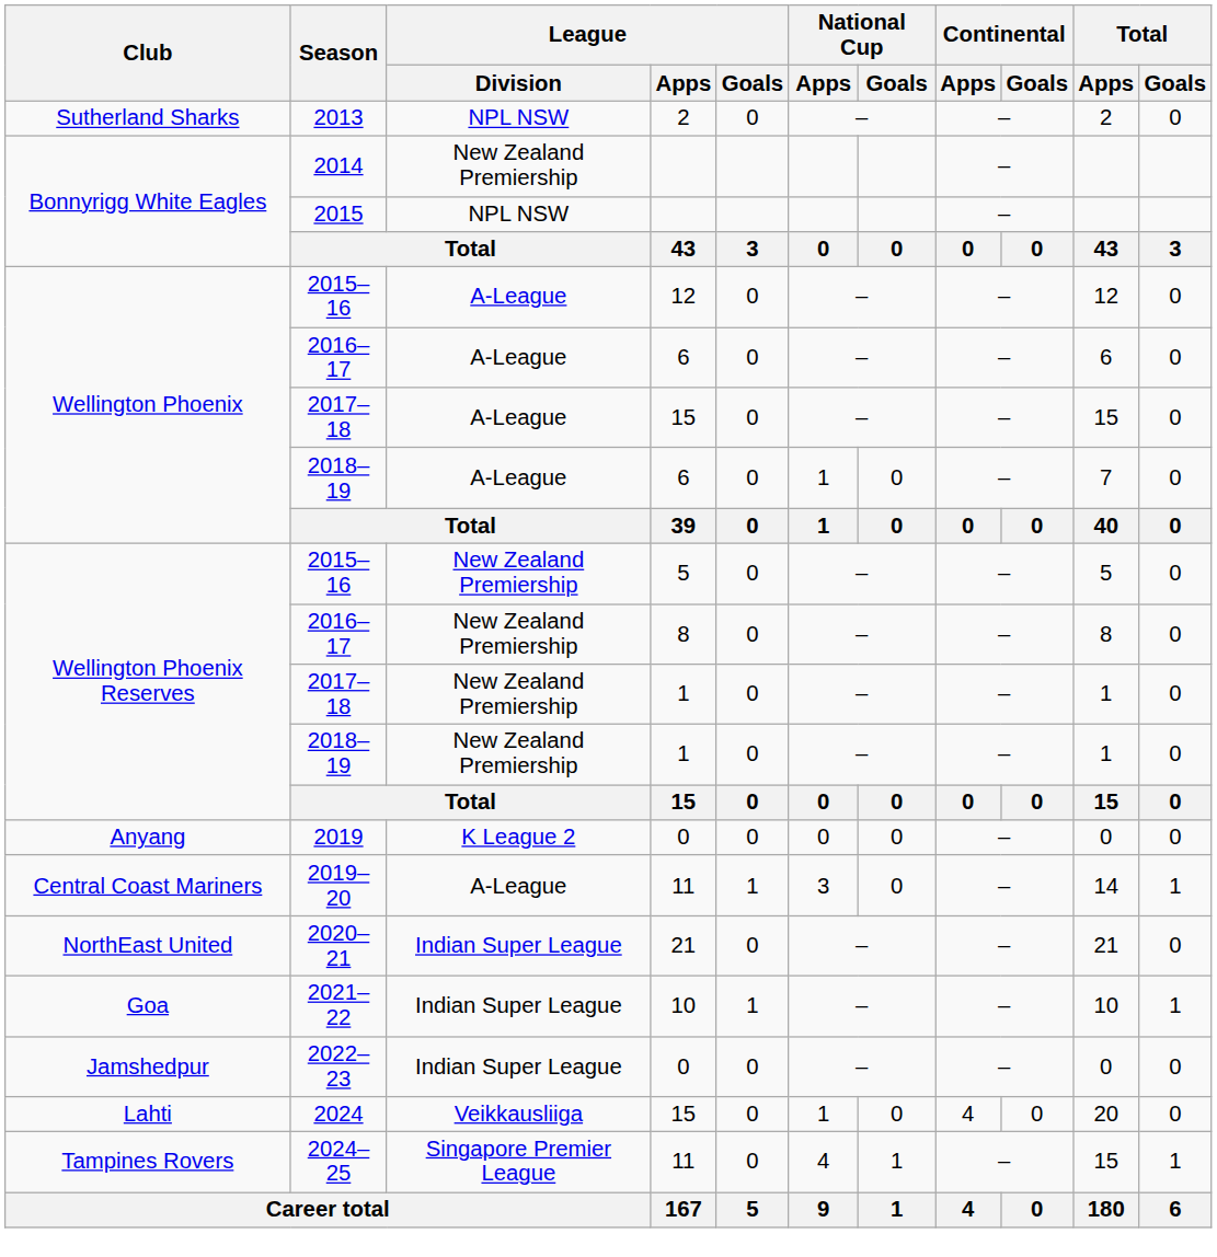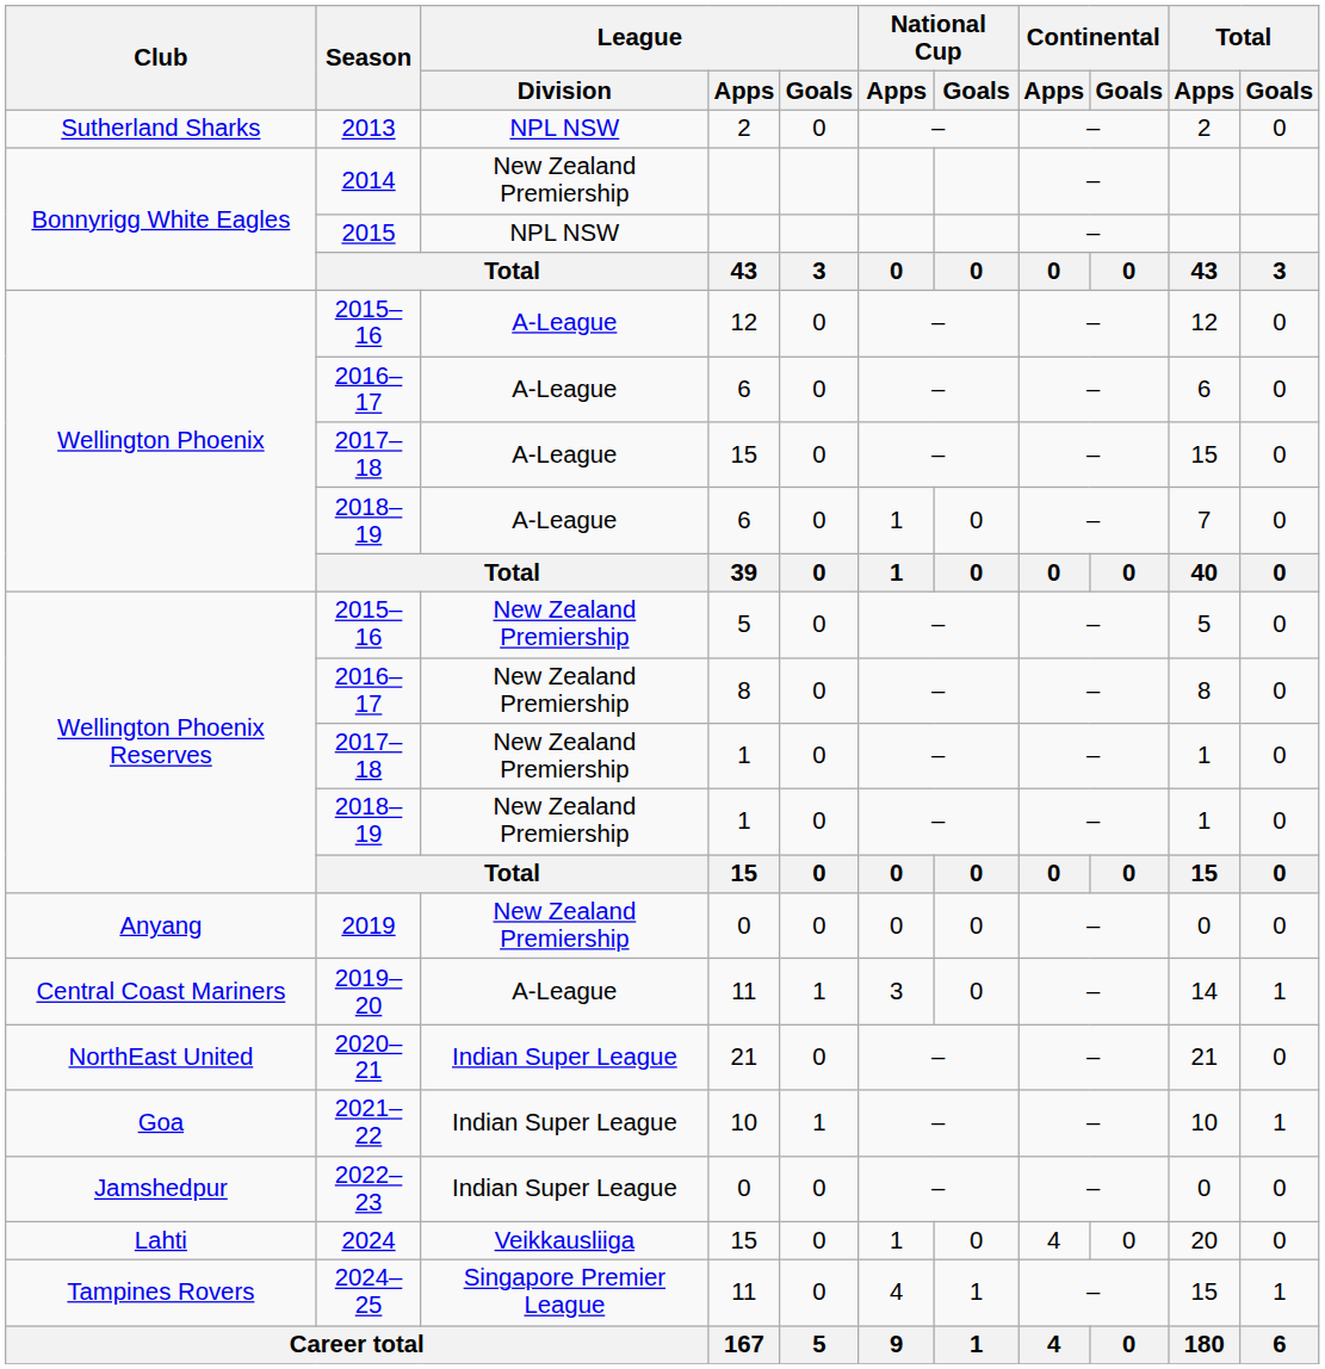 <table class="wikitable" style="text-align:center">
 <tr>
 <th rowspan="2">Club</th>
 <th rowspan="2">Season</th>
 <th colspan="3">League</th>
 <th colspan="2">National Cup</th>
 <th colspan="2">Continental</th>
 <th colspan="2">Total</th>
 </tr>
 <tr>
 <th>Division</th>
 <th>Apps</th>
 <th>Goals</th>
 <th>Apps</th>
 <th>Goals</th>
 <th>Apps</th>
 <th>Goals</th>
 <th>Apps</th>
 <th>Goals</th>
 </tr>
 <tr>
 <td><a href='#'>Sutherland Sharks</a></td>
 <td><a href='#'>2013</a></td>
 <td><a href='#'>NPL NSW</a></td>
 <td>2</td>
 <td>0</td>
 <td colspan=2>–</td>
 <td colspan=2>–</td>
 <td>2</td>
 <td>0</td>
 </tr>
 <tr>
 <td rowspan=3><a href='#'>Bonnyrigg White Eagles</a></td>
 <td><a href='#'>2014</a></td>
 <td>New Zealand Premiership</td>
 <td></td>
 <td></td>
 <td></td>
 <td></td>
 <td colspan=2>–</td>
 <td></td>
 <td></td>
 </tr>
 <tr>
 <td><a href='#'>2015</a></td>
 <td>NPL NSW</td>
 <td></td>
 <td></td>
 <td></td>
 <td></td>
 <td colspan=2>–</td>
 <td></td>
 <td></td>
 </tr>
 <tr>
 <th colspan=2>Total</th>
 <th>43</th>
 <th>3</th>
 <th>0</th>
 <th>0</th>
 <th>0</th>
 <th>0</th>
 <th>43</th>
 <th>3</th>
 </tr>
 <tr>
 <td rowspan=5><a href='#'>Wellington Phoenix</a></td>
 <td><a href='#'>2015–16</a></td>
 <td><a href='#'>A-League</a></td>
 <td>12</td>
 <td>0</td>
 <td colspan=2>–</td>
 <td colspan=2>–</td>
 <td>12</td>
 <td>0</td>
 </tr>
 <tr>
 <td><a href='#'>2016–17</a></td>
 <td>A-League</td>
 <td>6</td>
 <td>0</td>
 <td colspan=2>–</td>
 <td colspan=2>–</td>
 <td>6</td>
 <td>0</td>
 </tr>
 <tr>
 <td><a href='#'>2017–18</a></td>
 <td>A-League</td>
 <td>15</td>
 <td>0</td>
 <td colspan=2>–</td>
 <td colspan=2>–</td>
 <td>15</td>
 <td>0</td>
 </tr>
 <tr>
 <td><a href='#'>2018–19</a></td>
 <td>A-League</td>
 <td>6</td>
 <td>0</td>
 <td>1</td>
 <td>0</td>
 <td colspan=2>–</td>
 <td>7</td>
 <td>0</td>
 </tr>
 <tr>
 <th colspan=2>Total</th>
 <th>39</th>
 <th>0</th>
 <th>1</th>
 <th>0</th>
 <th>0</th>
 <th>0</th>
 <th>40</th>
 <th>0</th>
 </tr>
 <tr>
 <td rowspan=5><a href='#'>Wellington Phoenix Reserves</a></td>
 <td><a href='#'>2015–16</a></td>
 <td><a href='#'>New Zealand Premiership</a></td>
 <td>5</td>
 <td>0</td>
 <td colspan=2>–</td>
 <td colspan=2>–</td>
 <td>5</td>
 <td>0</td>
 </tr>
 <tr>
 <td><a href='#'>2016–17</a></td>
 <td>New Zealand Premiership</td>
 <td>8</td>
 <td>0</td>
 <td colspan=2>–</td>
 <td colspan=2>–</td>
 <td>8</td>
 <td>0</td>
 </tr>
 <tr>
 <td><a href='#'>2017–18</a></td>
 <td>New Zealand Premiership</td>
 <td>1</td>
 <td>0</td>
 <td colspan=2>–</td>
 <td colspan=2>–</td>
 <td>1</td>
 <td>0</td>
 </tr>
 <tr>
 <td><a href='#'>2018–19</a></td>
 <td>New Zealand Premiership</td>
 <td>1</td>
 <td>0</td>
 <td colspan=2>–</td>
 <td colspan=2>–</td>
 <td>1</td>
 <td>0</td>
 </tr>
 <tr>
 <th colspan=2>Total</th>
 <th>15</th>
 <th>0</th>
 <th>0</th>
 <th>0</th>
 <th>0</th>
 <th>0</th>
 <th>15</th>
 <th>0</th>
 </tr>
 <tr>
 <td><a href='#'>Anyang</a></td>
 <td><a href='#'>2019</a></td>
-<td><a href='#'>K League 2</a></td>
+<td><a href='#'>New Zealand Premiership</a></td>
 <td>0</td>
 <td>0</td>
 <td>0</td>
 <td>0</td>
 <td colspan=2>–</td>
 <td>0</td>
 <td>0</td>
 </tr>
 <tr>
 <td><a href='#'>Central Coast Mariners</a></td>
 <td><a href='#'>2019–20</a></td>
 <td>A-League</td>
 <td>11</td>
 <td>1</td>
 <td>3</td>
 <td>0</td>
 <td colspan=2>–</td>
 <td>14</td>
 <td>1</td>
 </tr>
 <tr>
 <td><a href='#'>NorthEast United</a></td>
 <td><a href='#'>2020–21</a></td>
 <td><a href='#'>Indian Super League</a></td>
 <td>21</td>
 <td>0</td>
 <td colspan=2>–</td>
 <td colspan=2>–</td>
 <td>21</td>
 <td>0</td>
 </tr>
 <tr>
 <td><a href='#'>Goa</a></td>
 <td><a href='#'>2021–22</a></td>
 <td>Indian Super League</td>
 <td>10</td>
 <td>1</td>
 <td colspan=2>–</td>
 <td colspan=2>–</td>
 <td>10</td>
 <td>1</td>
 </tr>
 <tr>
 <td><a href='#'>Jamshedpur</a></td>
 <td><a href='#'>2022–23</a></td>
 <td>Indian Super League</td>
 <td>0</td>
 <td>0</td>
 <td colspan=2>–</td>
 <td colspan=2>–</td>
 <td>0</td>
 <td>0</td>
 </tr>
 <tr>
 <td><a href='#'>Lahti</a></td>
 <td><a href='#'>2024</a></td>
 <td><a href='#'>Veikkausliiga</a></td>
 <td>15</td>
 <td>0</td>
 <td>1</td>
 <td>0</td>
 <td>4</td>
 <td>0</td>
 <td>20</td>
 <td>0</td>
 </tr>
 <tr>
 <td><a href='#'>Tampines Rovers</a></td>
 <td><a href='#'>2024–25</a></td>
 <td><a href='#'>Singapore Premier League</a></td>
 <td>11</td>
 <td>0</td>
 <td>4</td>
 <td>1</td>
 <td colspan=2>–</td>
 <td>15</td>
 <td>1</td>
 </tr>
 <tr>
 <th colspan="3">Career total</th>
 <th>167</th>
 <th>5</th>
 <th>9</th>
 <th>1</th>
 <th>4</th>
 <th>0</th>
 <th>180</th>
 <th>6</th>
 </tr>
 </table>
